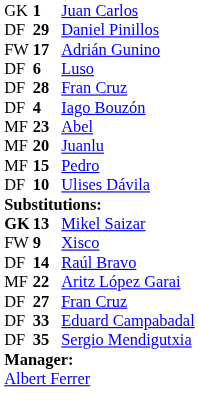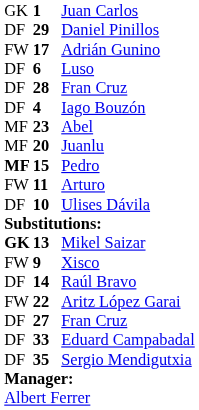 <table style="font-size: 90%" cellspacing="0" cellpadding="0" align="center">
 <tr>
 <th width=25></th>
 <th width=25></th>
 </tr>
 <tr>
 <td>GK</td>
 <td><strong>1</strong></td>
 <td> <a href='#'>Juan Carlos</a></td>
 </tr>
 <tr>
 <td>DF</td>
 <td><strong>29</strong></td>
 <td> <a href='#'>Daniel Pinillos</a></td>
 </tr>
 <tr>
 <td>FW</td>
 <td><strong>17</strong></td>
 <td> <a href='#'>Adrián Gunino</a></td>
 </tr>
 <tr>
 <td>DF</td>
 <td><strong>6</strong></td>
 <td> <a href='#'>Luso</a></td>
 </tr>
 <tr>
 <td>DF</td>
 <td><strong>28</strong></td>
 <td> <a href='#'>Fran Cruz</a></td>
 </tr>
 <tr>
 <td>DF</td>
 <td><strong>4</strong></td>
 <td> <a href='#'>Iago Bouzón</a></td>
 <td></td>
 </tr>
 <tr>
 <td>MF</td>
 <td><strong>23</strong></td>
 <td> <a href='#'>Abel</a></td>
 <td></td>
 <td></td>
 </tr>
 <tr>
 <td>MF</td>
 <td><strong>20</strong></td>
 <td> <a href='#'>Juanlu</a></td>
 <td></td>
 <td></td>
 </tr>
 <tr>
-<td>MF</td>
+<td><strong>MF</strong></td>
 <td><strong>15</strong></td>
 <td> <a href='#'>Pedro</a></td>
+</tr>
+<tr>
+<td>FW</td>
+<td><strong>11</strong></td>
+<td> <a href='#'>Arturo</a></td>
+<td></td>
+<td></td>
 </tr>
 <tr>
 <td>DF</td>
 <td><strong>10</strong></td>
 <td> <a href='#'>Ulises Dávila</a></td>
 </tr>
 <tr>
 <td colspan=3><strong>Substitutions:</strong></td>
 </tr>
 <tr>
 <td><strong>GK</strong></td>
 <td><strong>13</strong></td>
 <td> <a href='#'>Mikel Saizar</a></td>
 </tr>
 <tr>
 <td>FW</td>
 <td><strong>9</strong></td>
 <td> <a href='#'>Xisco</a></td>
 </tr>
 <tr>
 <td>DF</td>
 <td><strong>14</strong></td>
 <td> <a href='#'>Raúl Bravo</a></td>
 <td></td>
 <td></td>
 </tr>
 <tr>
-<td>MF</td>
+<td>FW</td>
 <td><strong>22</strong></td>
 <td> <a href='#'>Aritz López Garai</a></td>
 <td></td>
 <td></td>
 </tr>
 <tr>
 <td>DF</td>
 <td><strong>27</strong></td>
 <td> <a href='#'>Fran Cruz</a></td>
 </tr>
 <tr>
 <td>DF</td>
 <td><strong>33</strong></td>
 <td> <a href='#'>Eduard Campabadal</a></td>
 <td></td>
 <td></td>
 </tr>
 <tr>
 <td>DF</td>
 <td><strong>35</strong></td>
 <td> <a href='#'>Sergio Mendigutxia</a></td>
 </tr>
 <tr>
 <td colspan=3><strong>Manager:</strong></td>
 </tr>
 <tr>
 <td colspan=3> <a href='#'>Albert Ferrer</a></td>
 </tr>
 </table>
